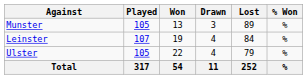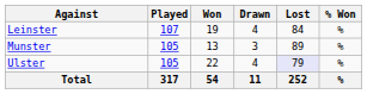 <table class = "wikitable sortable" style="text-align:center">
 <tr>
 <th width=175>Against</th>
 <th width=48>Played</th>
 <th width=48>Won</th>
 <th width=48>Drawn</th>
 <th width=48>Lost</th>
 <th width=48>% Won</th>
 </tr>
 <tr>
+<td style="text-align:left"> <a href='#'>Leinster</a></td>
+<td><a href='#'>107</a></td>
+<td>19</td>
+<td>4</td>
+<td>84</td>
+<td>%</td>
+</tr>
+<tr>
 <td style="text-align:left"> <a href='#'>Munster</a></td>
 <td><a href='#'>105</a></td>
 <td>13</td>
 <td>3</td>
 <td>89</td>
 <td>%</td>
 </tr>
 <tr>
-<td style="text-align:left"> <a href='#'>Leinster</a></td>
-<td><a href='#'>107</a></td>
-<td>19</td>
-<td>4</td>
-<td>84</td>
-<td>%</td>
-</tr>
-<tr>
 <td style="text-align:left"> <a href='#'>Ulster</a></td>
 <td><a href='#'>105</a></td>
 <td>22</td>
 <td>4</td>
-<td>79</td>
+<td style="background: lavender;">79</td>
 <td>%</td>
 </tr>
 <tr class="sortbottom">
 <th>Total</th>
 <th>317</th>
 <th>54</th>
 <th>11</th>
 <th>252</th>
 <th>%</th>
 </tr>
 </table>
